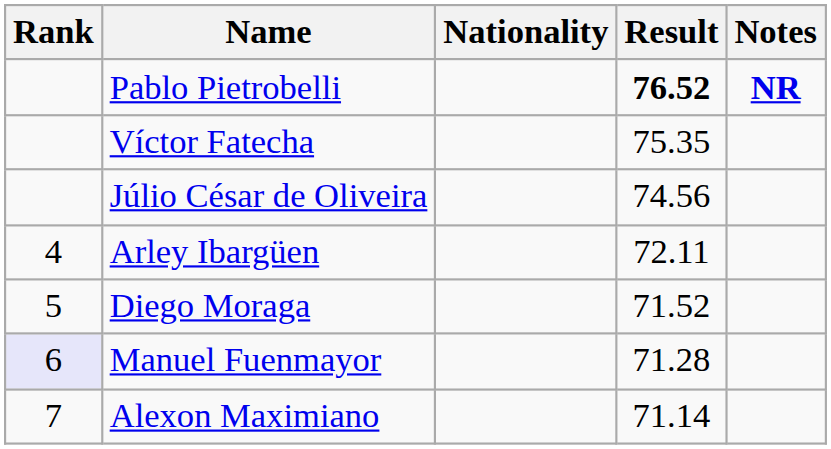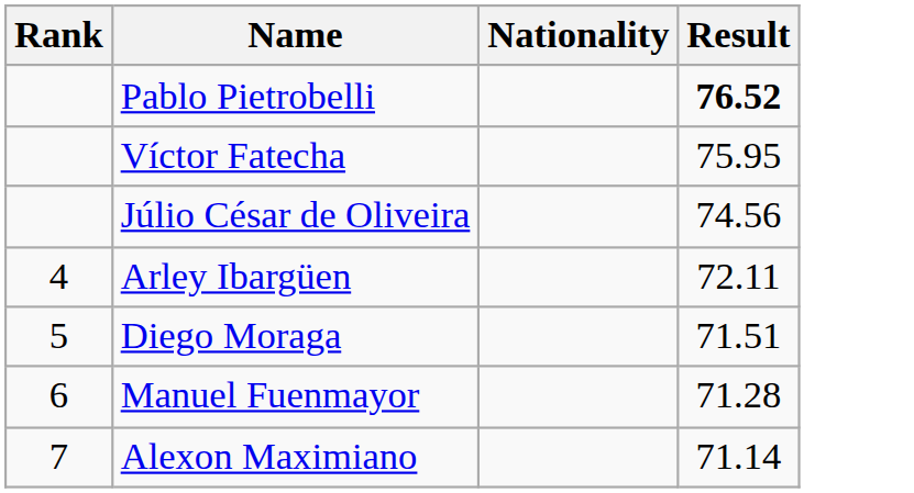 <table class="wikitable sortable" style="text-align:center">
 <tr>
 <th>Rank</th>
 <th>Name</th>
 <th>Nationality</th>
 <th>Result</th>
-<th>Notes</th>
 </tr>
 <tr>
 <td></td>
 <td align=left><a href='#'>Pablo Pietrobelli</a></td>
 <td align=left></td>
 <td><strong>76.52</strong></td>
-<td><a href='#'><strong>NR</strong></a></td>
 </tr>
 <tr>
 <td></td>
 <td align=left><a href='#'>Víctor Fatecha</a></td>
 <td align=left></td>
-<td>75.35</td>
-<td></td>
+<td>75.95</td>
 </tr>
 <tr>
 <td></td>
 <td align=left><a href='#'>Júlio César de Oliveira</a></td>
 <td align=left></td>
 <td>74.56</td>
-<td></td>
 </tr>
 <tr>
 <td>4</td>
 <td align=left><a href='#'>Arley Ibargüen</a></td>
 <td align=left></td>
 <td>72.11</td>
-<td></td>
 </tr>
 <tr>
 <td>5</td>
 <td align=left><a href='#'>Diego Moraga</a></td>
 <td align=left></td>
-<td>71.52</td>
-<td></td>
+<td>71.51</td>
 </tr>
 <tr>
-<td style="background: lavender;">6</td>
+<td>6</td>
 <td align=left><a href='#'>Manuel Fuenmayor</a></td>
 <td align=left></td>
 <td>71.28</td>
-<td></td>
 </tr>
 <tr>
 <td>7</td>
 <td align=left><a href='#'>Alexon Maximiano</a></td>
 <td align=left></td>
 <td>71.14</td>
-<td></td>
 </tr>
 </table>
